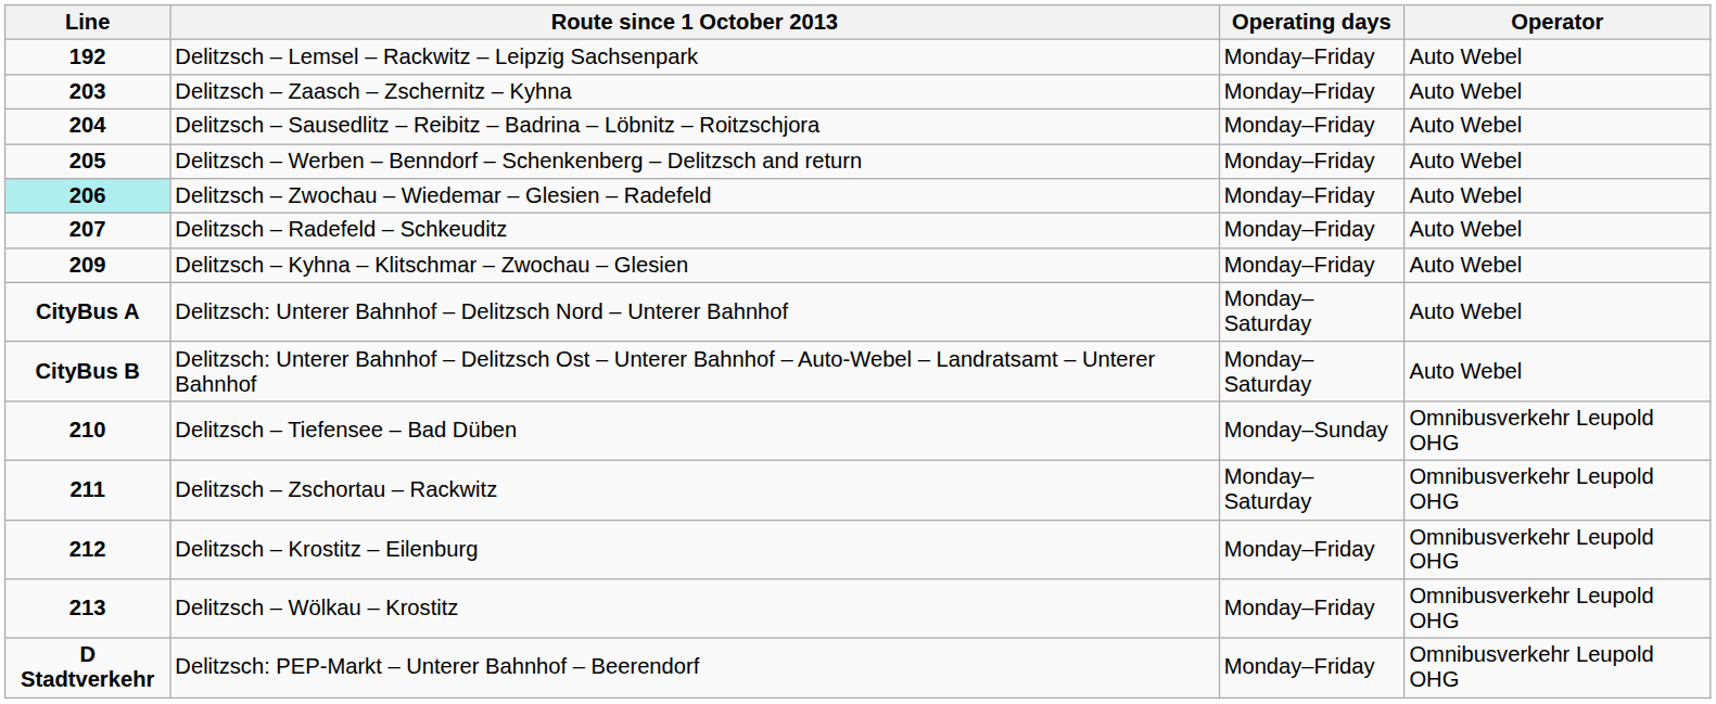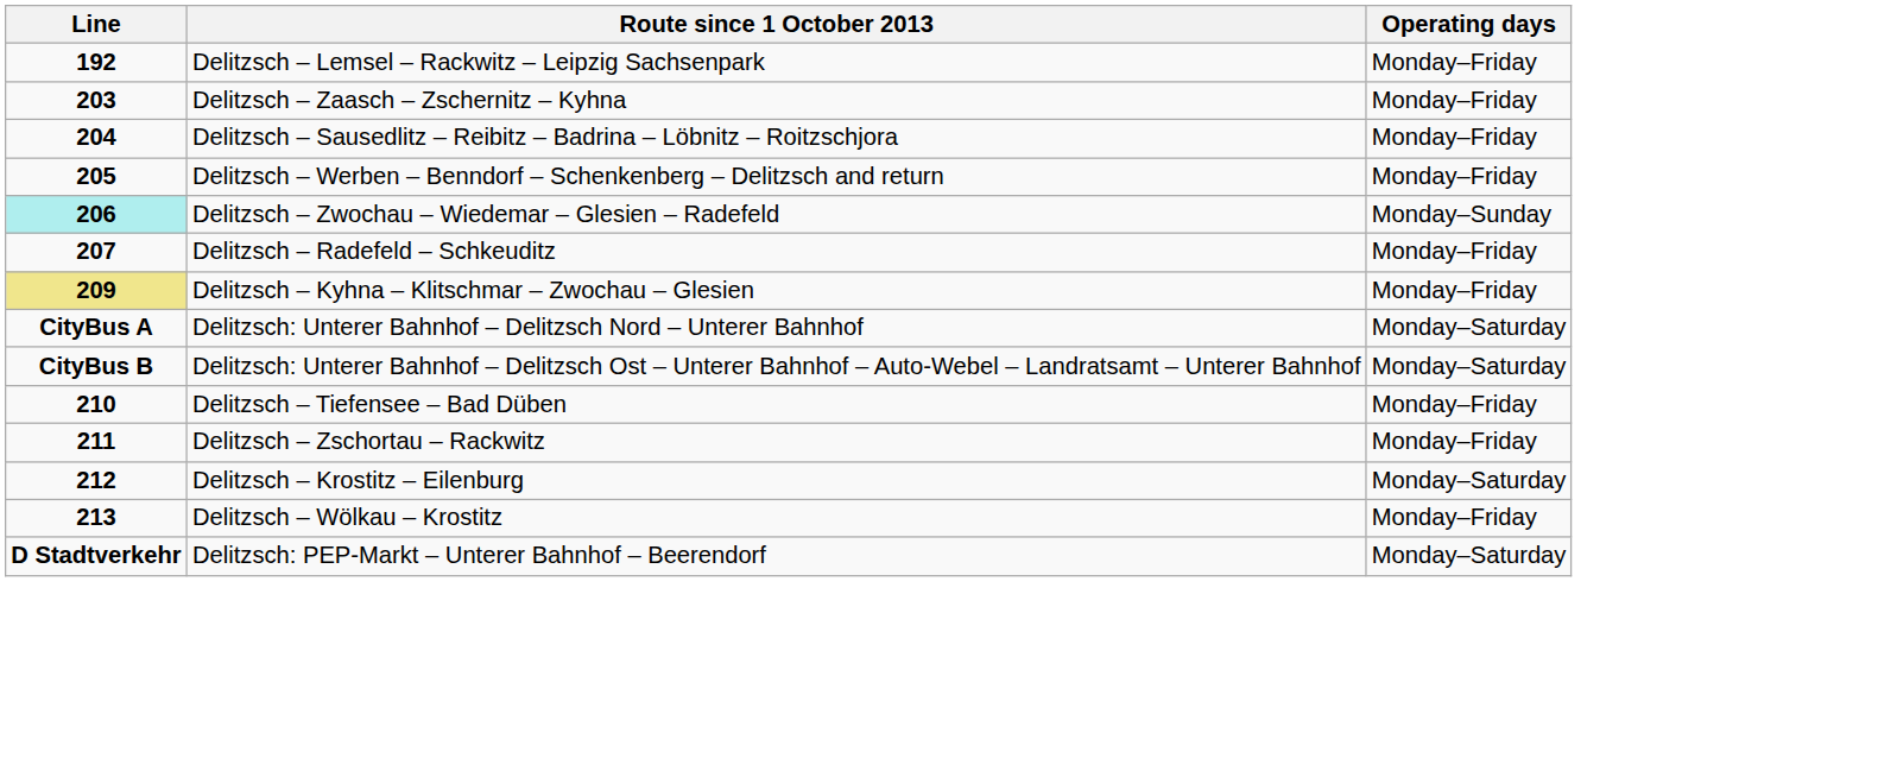 <table class="wikitable">
 <tr>
 <th>Line</th>
 <th>Route since 1 October 2013</th>
 <th>Operating days</th>
-<th>Operator</th>
 </tr>
 <tr>
 <td align="center"><strong>192</strong></td>
 <td>Delitzsch – Lemsel – Rackwitz – Leipzig Sachsenpark</td>
 <td>Monday–Friday</td>
-<td>Auto Webel</td>
 </tr>
 <tr>
 <td align="center"><strong>203</strong></td>
 <td>Delitzsch – Zaasch – Zschernitz – Kyhna</td>
 <td>Monday–Friday</td>
-<td>Auto Webel</td>
 </tr>
 <tr>
 <td align="center"><strong>204</strong></td>
 <td>Delitzsch – Sausedlitz – Reibitz – Badrina – Löbnitz – Roitzschjora</td>
 <td>Monday–Friday</td>
-<td>Auto Webel</td>
 </tr>
 <tr>
 <td align="center"><strong>205</strong></td>
 <td>Delitzsch – Werben – Benndorf – Schenkenberg – Delitzsch and return</td>
 <td>Monday–Friday</td>
-<td>Auto Webel</td>
 </tr>
 <tr>
 <td align="center" style="background: paleturquoise;"><strong>206</strong></td>
 <td>Delitzsch – Zwochau – Wiedemar – Glesien – Radefeld</td>
-<td>Monday–Friday</td>
-<td>Auto Webel</td>
+<td>Monday–Sunday</td>
 </tr>
 <tr>
 <td align="center"><strong>207</strong></td>
 <td>Delitzsch – Radefeld – Schkeuditz</td>
 <td>Monday–Friday</td>
-<td>Auto Webel</td>
 </tr>
 <tr>
-<td align="center"><strong>209</strong></td>
+<td align="center" style="background: khaki;"><strong>209</strong></td>
 <td>Delitzsch – Kyhna – Klitschmar – Zwochau – Glesien</td>
 <td>Monday–Friday</td>
-<td>Auto Webel</td>
 </tr>
 <tr>
 <td align="center"><strong>CityBus A</strong></td>
 <td>Delitzsch:  Unterer Bahnhof – Delitzsch Nord – Unterer Bahnhof</td>
 <td>Monday–Saturday</td>
-<td>Auto Webel</td>
 </tr>
 <tr>
 <td align="center"><strong>CityBus B</strong></td>
 <td>Delitzsch:  Unterer Bahnhof – Delitzsch Ost – Unterer Bahnhof – Auto-Webel – Landratsamt – Unterer Bahnhof</td>
 <td>Monday–Saturday</td>
-<td>Auto Webel</td>
 </tr>
 <tr>
 <td align="center"><strong>210</strong></td>
 <td>Delitzsch – Tiefensee – Bad Düben</td>
-<td>Monday–Sunday</td>
-<td>Omnibusverkehr Leupold OHG</td>
+<td>Monday–Friday</td>
 </tr>
 <tr>
 <td align="center"><strong>211</strong></td>
 <td>Delitzsch – Zschortau – Rackwitz</td>
-<td>Monday–Saturday</td>
-<td>Omnibusverkehr Leupold OHG</td>
+<td>Monday–Friday</td>
 </tr>
 <tr>
 <td align="center"><strong>212</strong></td>
 <td>Delitzsch – Krostitz – Eilenburg</td>
-<td>Monday–Friday</td>
-<td>Omnibusverkehr Leupold OHG</td>
+<td>Monday–Saturday</td>
 </tr>
 <tr>
 <td align="center"><strong>213</strong></td>
 <td>Delitzsch – Wölkau – Krostitz</td>
 <td>Monday–Friday</td>
-<td>Omnibusverkehr Leupold OHG</td>
 </tr>
 <tr>
 <td align="center"><strong>D Stadtverkehr</strong></td>
 <td>Delitzsch:  PEP-Markt – Unterer Bahnhof – Beerendorf</td>
-<td>Monday–Friday</td>
-<td>Omnibusverkehr Leupold OHG</td>
+<td>Monday–Saturday</td>
 </tr>
 </table>
